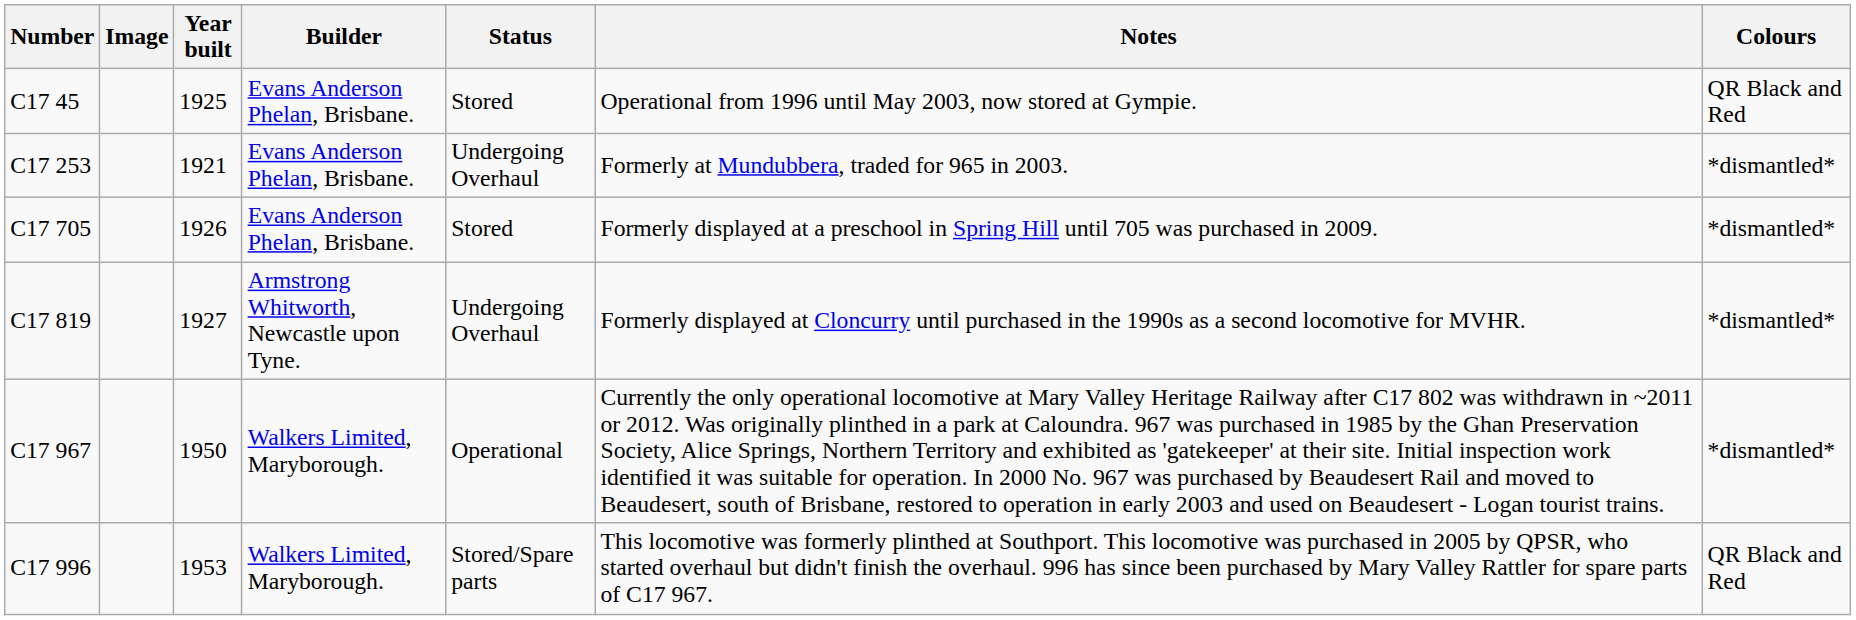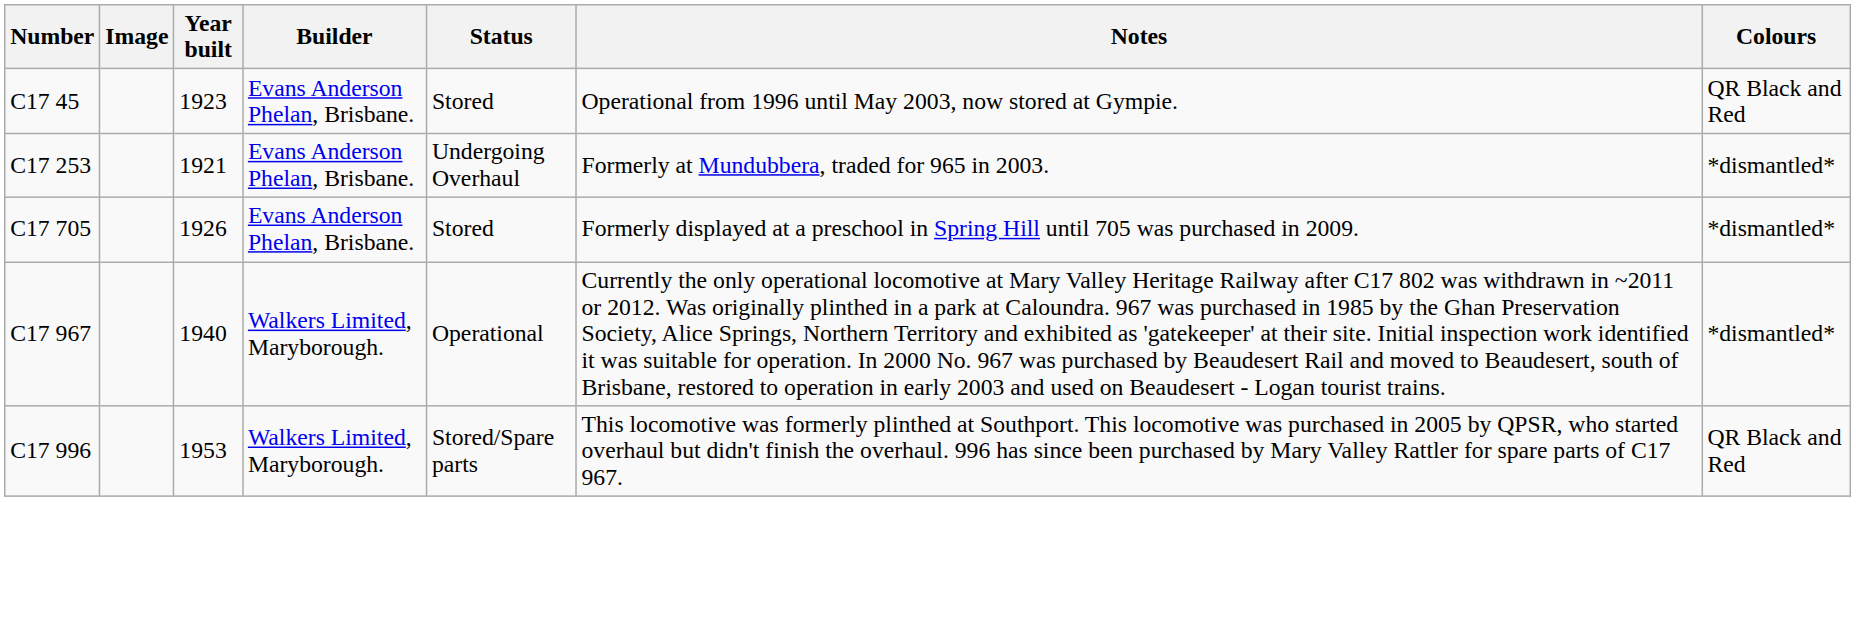 <table class="wikitable">
 <tr>
 <th>Number</th>
 <th>Image</th>
 <th>Year built</th>
 <th>Builder</th>
 <th>Status</th>
 <th>Notes</th>
 <th>Colours</th>
 </tr>
 <tr>
 <td>C17 45</td>
 <td></td>
-<td>1925</td>
+<td>1923</td>
 <td><a href='#'>Evans Anderson Phelan</a>, Brisbane.</td>
 <td>Stored</td>
 <td>Operational from 1996 until May 2003, now stored at Gympie.</td>
 <td>QR Black and Red</td>
 </tr>
 <tr>
 <td>C17 253</td>
 <td></td>
 <td>1921</td>
 <td><a href='#'>Evans Anderson Phelan</a>, Brisbane.</td>
 <td>Undergoing Overhaul</td>
 <td>Formerly at <a href='#'>Mundubbera</a>, traded for 965 in 2003.</td>
 <td>*dismantled*</td>
 </tr>
 <tr>
 <td>C17 705</td>
 <td></td>
 <td>1926</td>
 <td><a href='#'>Evans Anderson Phelan</a>, Brisbane.</td>
 <td>Stored</td>
 <td>Formerly displayed at a preschool in <a href='#'>Spring Hill</a> until 705 was purchased in 2009.</td>
 <td>*dismantled*</td>
 </tr>
 <tr>
-<td>C17 819</td>
-<td></td>
-<td>1927</td>
-<td><a href='#'>Armstrong Whitworth</a>, Newcastle upon Tyne.</td>
-<td>Undergoing Overhaul</td>
-<td>Formerly displayed at <a href='#'>Cloncurry</a> until purchased in the 1990s as a second locomotive for MVHR.</td>
-<td>*dismantled*</td>
-</tr>
-<tr>
 <td>C17 967</td>
 <td></td>
-<td>1950</td>
+<td>1940</td>
 <td><a href='#'>Walkers Limited</a>, Maryborough.</td>
 <td>Operational</td>
 <td>Currently the only operational locomotive at Mary Valley Heritage Railway after C17 802 was withdrawn in ~2011 or 2012. Was originally plinthed in a park at Caloundra.  967 was purchased in 1985 by the Ghan Preservation Society, Alice Springs, Northern Territory and exhibited as  'gatekeeper' at their site. Initial inspection work identified it was suitable for operation.  In 2000 No. 967 was purchased by Beaudesert Rail and moved to Beaudesert, south of Brisbane, restored to operation in early 2003 and used on Beaudesert - Logan tourist trains.</td>
 <td>*dismantled*</td>
 </tr>
 <tr>
 <td>C17 996</td>
 <td></td>
 <td>1953</td>
 <td><a href='#'>Walkers Limited</a>, Maryborough.</td>
 <td>Stored/Spare parts</td>
 <td>This locomotive was formerly plinthed at Southport. This locomotive was purchased in 2005 by QPSR, who started overhaul but didn't finish the overhaul. 996 has since been purchased by Mary Valley Rattler for spare parts of C17 967.</td>
 <td>QR Black and Red</td>
 </tr>
 </table>
